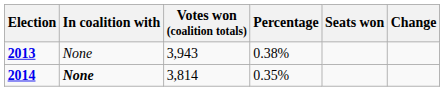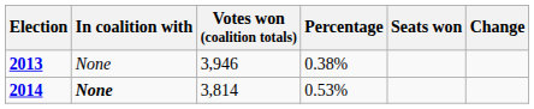 <table class="wikitable">
 <tr>
 <th>Election</th>
 <th>In coalition with</th>
 <th>Votes won<br><small>(coalition totals)</small></th>
 <th>Percentage</th>
 <th>Seats won</th>
 <th>Change</th>
 </tr>
 <tr>
 <td><strong><a href='#'>2013</a></strong></td>
 <td><em>None</em></td>
-<td>3,943</td>
+<td>3,946</td>
 <td>0.38%</td>
 <td></td>
 <td></td>
 </tr>
 <tr>
 <td><strong><a href='#'>2014</a></strong></td>
 <td><strong><em>None</em></strong></td>
 <td>3,814</td>
-<td>0.35%</td>
+<td>0.53%</td>
 <td></td>
 <td></td>
 </tr>
 </table>
